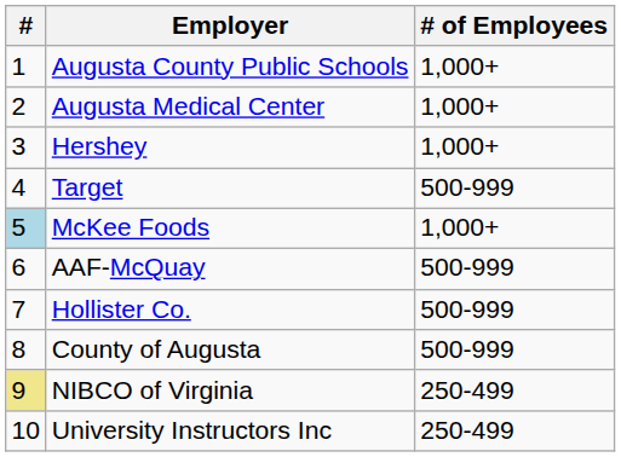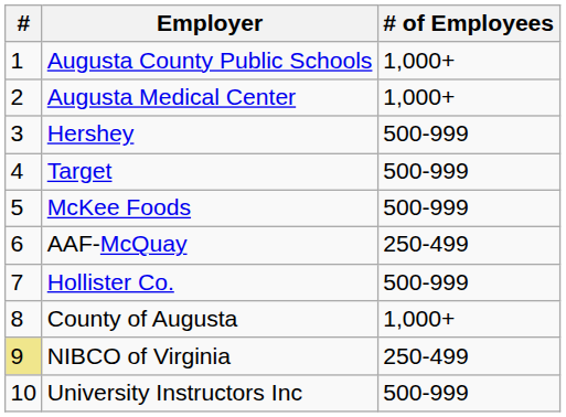 <table class="wikitable">
 <tr>
 <th>#</th>
 <th>Employer</th>
 <th># of Employees</th>
 </tr>
 <tr>
 <td>1</td>
 <td><a href='#'>Augusta County Public Schools</a></td>
 <td>1,000+</td>
 </tr>
 <tr>
 <td>2</td>
 <td><a href='#'>Augusta Medical Center</a></td>
 <td>1,000+</td>
 </tr>
 <tr>
 <td>3</td>
 <td><a href='#'>Hershey</a></td>
-<td>1,000+</td>
+<td>500-999</td>
 </tr>
 <tr>
 <td>4</td>
 <td><a href='#'>Target</a></td>
 <td>500-999</td>
 </tr>
 <tr>
-<td style="background: lightblue;">5</td>
+<td>5</td>
 <td><a href='#'>McKee Foods</a></td>
-<td>1,000+</td>
+<td>500-999</td>
 </tr>
 <tr>
 <td>6</td>
 <td>AAF-<a href='#'>McQuay</a></td>
-<td>500-999</td>
+<td>250-499</td>
 </tr>
 <tr>
 <td>7</td>
 <td><a href='#'>Hollister Co.</a></td>
 <td>500-999</td>
 </tr>
 <tr>
 <td>8</td>
 <td>County of Augusta</td>
-<td>500-999</td>
+<td>1,000+</td>
 </tr>
 <tr>
 <td style="background: khaki;">9</td>
 <td>NIBCO of Virginia</td>
 <td>250-499</td>
 </tr>
 <tr>
 <td>10</td>
 <td>University Instructors Inc</td>
-<td>250-499</td>
+<td>500-999</td>
 </tr>
 </table>
